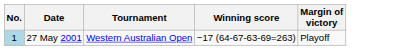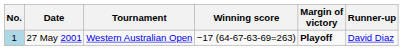 <table class="wikitable" style="font-size:95%;">
 <tr>
 <th>No.</th>
 <th>Date</th>
 <th>Tournament</th>
 <th>Winning score</th>
 <th>Margin of<br>victory</th>
+<th>Runner-up</th>
 </tr>
 <tr>
 <td align=center style="background: lightblue;">1</td>
 <td align=right>27 May <a href='#'>2001</a></td>
 <td><a href='#'>Western Australian Open</a></td>
 <td>−17 (64-67-63-69=263)</td>
-<td>Playoff</td>
+<td><strong>Playoff</strong></td>
+<td> <a href='#'>David Diaz</a></td>
 </tr>
 </table>
